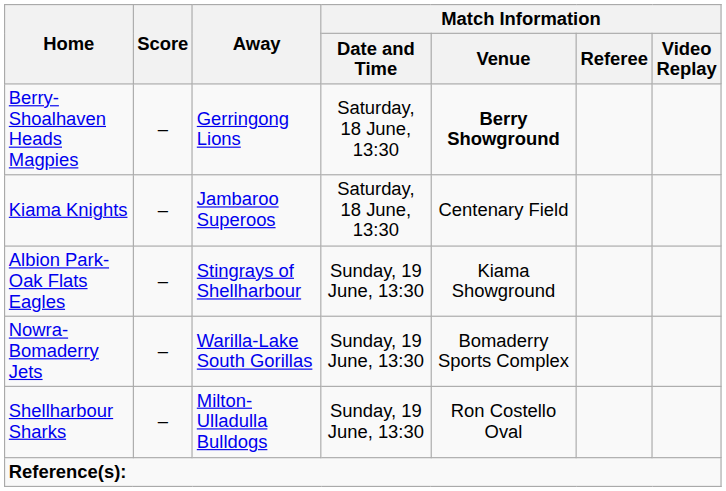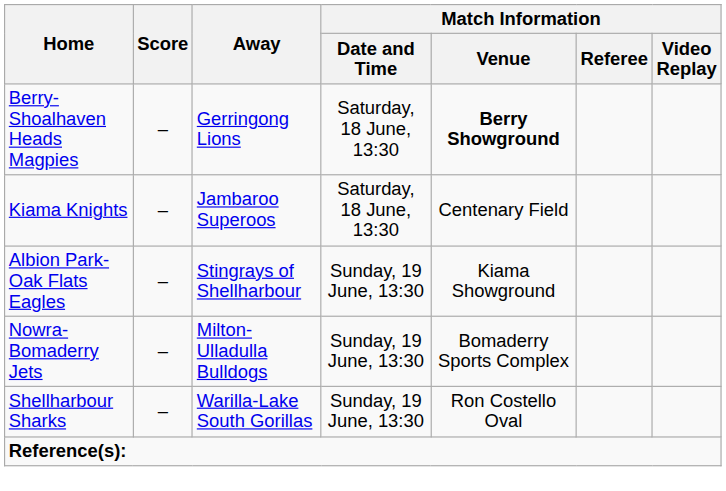 <table class="wikitable" width="100% text-align:center;">
 <tr>
 <th rowspan="2" width="19%">Home</th>
 <th rowspan="2" width="8%">Score</th>
 <th rowspan="2" width="19%">Away</th>
 <th colspan="4">Match Information</th>
 </tr>
 <tr bgcolor="#CCCCCC">
 <th width="17%">Date and Time</th>
 <th width="22%">Venue</th>
 <th>Referee</th>
 <th>Video Replay</th>
 </tr>
 <tr>
 <td> <a href='#'>Berry-Shoalhaven Heads Magpies</a></td>
 <td style="text-align:center;">–</td>
 <td> <a href='#'>Gerringong Lions</a></td>
 <td style="text-align:center;">Saturday, 18 June, 13:30</td>
 <td style="text-align:center;"><strong>Berry Showground</strong></td>
 <td style="text-align:center;"></td>
 <td style="text-align:center;"></td>
 </tr>
 <tr>
 <td> <a href='#'>Kiama Knights</a></td>
 <td style="text-align:center;">–</td>
 <td> <a href='#'>Jambaroo Superoos</a></td>
 <td style="text-align:center;">Saturday, 18 June, 13:30</td>
 <td style="text-align:center;">Centenary Field</td>
 <td style="text-align:center;"></td>
 <td style="text-align:center;"></td>
 </tr>
 <tr>
 <td> <a href='#'>Albion Park-Oak Flats Eagles</a></td>
 <td style="text-align:center;">–</td>
 <td> <a href='#'>Stingrays of Shellharbour</a></td>
 <td style="text-align:center;">Sunday, 19 June, 13:30</td>
 <td style="text-align:center;">Kiama Showground</td>
 <td style="text-align:center;"></td>
 <td style="text-align:center;"></td>
 </tr>
 <tr>
 <td> <a href='#'>Nowra-Bomaderry Jets</a></td>
 <td style="text-align:center;">–</td>
-<td> <a href='#'>Warilla-Lake South Gorillas</a></td>
+<td> <a href='#'>Milton-Ulladulla Bulldogs</a></td>
 <td style="text-align:center;">Sunday, 19 June, 13:30</td>
 <td style="text-align:center;">Bomaderry Sports Complex</td>
 <td style="text-align:center;"></td>
 <td style="text-align:center;"></td>
 </tr>
 <tr>
 <td> <a href='#'>Shellharbour Sharks</a></td>
 <td style="text-align:center;">–</td>
-<td> <a href='#'>Milton-Ulladulla Bulldogs</a></td>
+<td> <a href='#'>Warilla-Lake South Gorillas</a></td>
 <td style="text-align:center;">Sunday, 19 June, 13:30</td>
 <td style="text-align:center;">Ron Costello Oval</td>
 <td style="text-align:center;"></td>
 <td style="text-align:center;"></td>
 </tr>
 <tr>
 <td colspan="7"><strong>Reference(s):</strong></td>
 </tr>
 </table>
